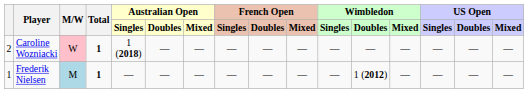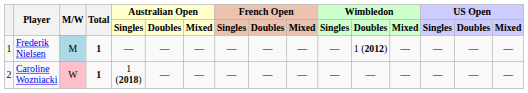 <table class="wikitable mw-datatable sortable" style="text-align:center;">
 <tr>
 <th data-sort-type="number" width="5%" rowspan="2"></th>
 <th width="15%" rowspan="2">Player</th>
 <th width="5%"  rowspan="2">M/W</th>
 <th rowspan="2">Total</th>
 <th colspan="3" style="background:#ffc;">Australian Open</th>
 <th colspan="3" style="background:#ebc2af;">French Open</th>
 <th colspan="3" style="background:#cfc;">Wimbledon</th>
 <th colspan="3" style="background:#ccf;">US Open</th>
 </tr>
 <tr>
 <th style="background:#ffc; width:60px;">Singles</th>
 <th style="background:#ffc; width:60px;">Doubles</th>
 <th style="background:#ffc; width:60px;">Mixed</th>
 <th style="background:#ebc2af; width:60px;">Singles</th>
 <th style="background:#ebc2af; width:60px;">Doubles</th>
 <th style="background:#ebc2af; width:60px;">Mixed</th>
 <th style="background:#cfc; width:60px;">Singles</th>
 <th style="background:#cfc; width:60px;">Doubles</th>
 <th style="background:#cfc; width:60px;">Mixed</th>
 <th style="background:#ccf; width:60px;">Singles</th>
 <th style="background:#ccf; width:60px;">Doubles</th>
 <th style="background:#ccf; width:60px;">Mixed</th>
 </tr>
 <tr>
+<td>1</td>
+<td style="text-align:left"><a href='#'>Frederik Nielsen</a></td>
+<td style="background:lightblue;">M</td>
+<td><strong>1</strong></td>
+<td>—</td>
+<td>—</td>
+<td>—</td>
+<td>—</td>
+<td>—</td>
+<td>—</td>
+<td>—</td>
+<td>1 (<strong>2012</strong>)</td>
+<td>—</td>
+<td>—</td>
+<td>—</td>
+<td>—</td>
+</tr>
+<tr>
 <td>2</td>
 <td style="text-align:left"><a href='#'>Caroline Wozniacki</a></td>
 <td style="background:pink;">W</td>
 <td><strong>1</strong></td>
 <td>1 (<strong>2018</strong>)</td>
 <td>—</td>
 <td>—</td>
 <td>—</td>
 <td>—</td>
 <td>—</td>
 <td>—</td>
 <td>—</td>
 <td>—</td>
 <td>—</td>
 <td>—</td>
 <td>—</td>
 </tr>
-<tr>
-<td>1</td>
-<td style="text-align:left"><a href='#'>Frederik Nielsen</a></td>
-<td style="background:lightblue;">M</td>
-<td><strong>1</strong></td>
-<td>—</td>
-<td>—</td>
-<td>—</td>
-<td>—</td>
-<td>—</td>
-<td>—</td>
-<td>—</td>
-<td>1 (<strong>2012</strong>)</td>
-<td>—</td>
-<td>—</td>
-<td>—</td>
-<td>—</td>
-</tr>
 </table>
